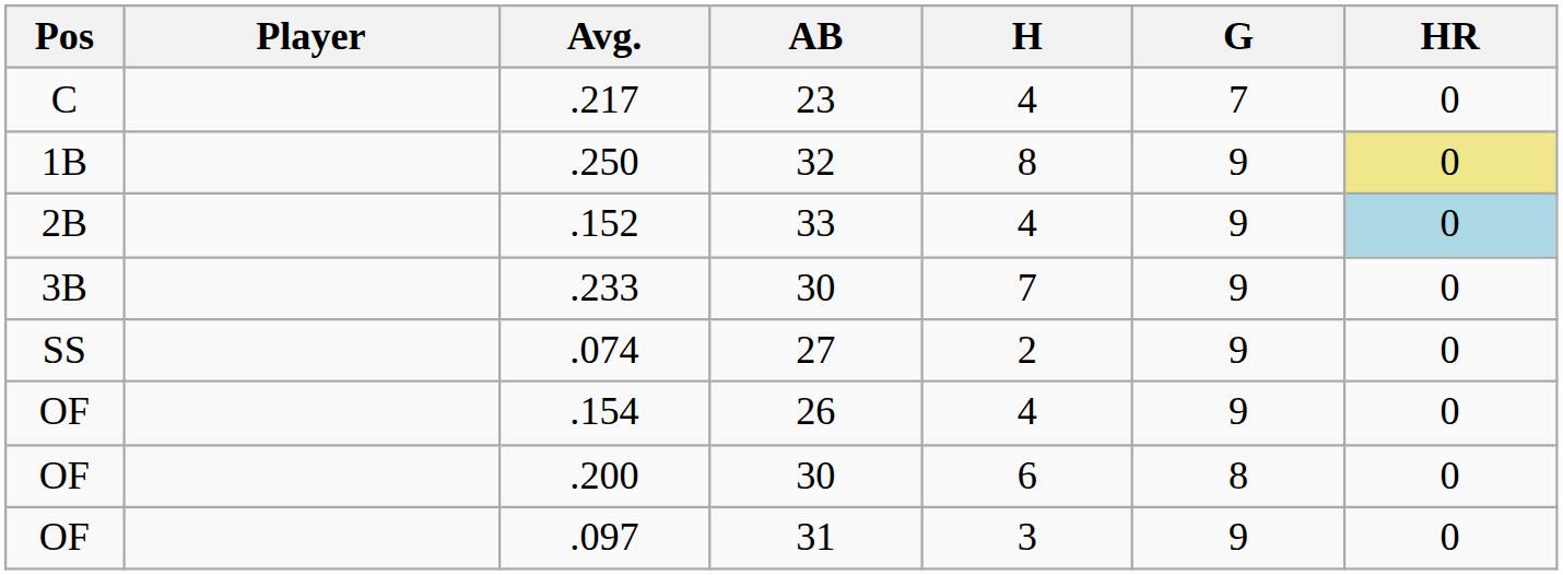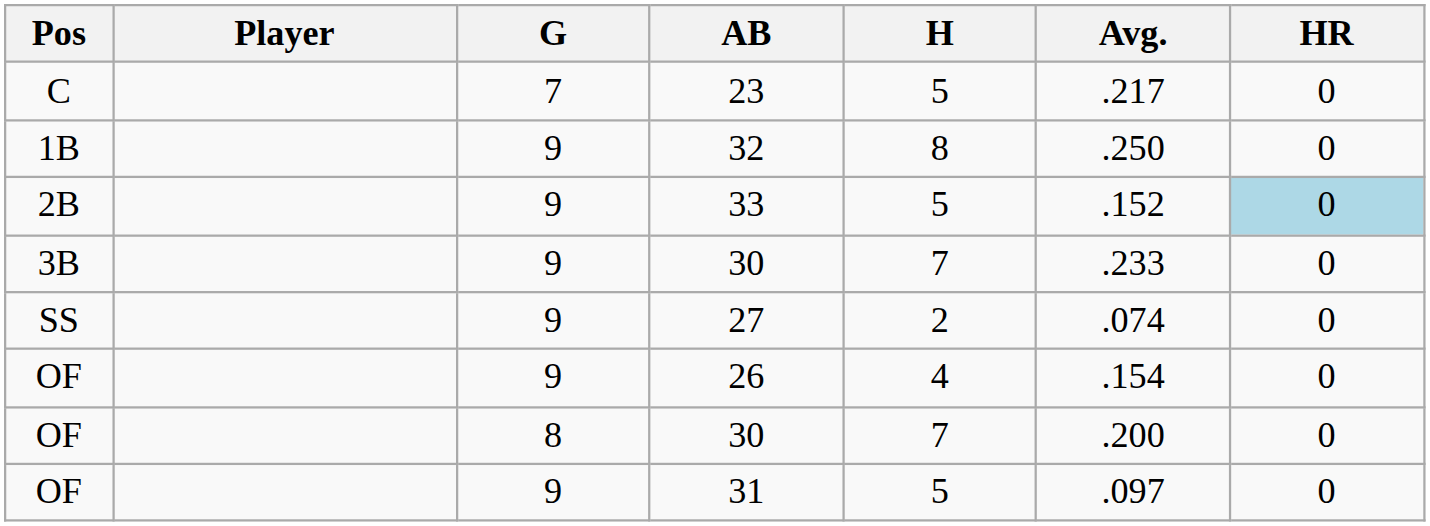 <table class="wikitable sortable">
 <tr>
 <th bgcolor="#DDDDFF" width="5%">Pos</th>
 <th bgcolor="#DDDDFF" width="16%">Player</th>
-<th bgcolor="#DDDDFF" width="9%">Avg.</th>
+<th bgcolor="#DDDDFF" width="9%">G</th>
 <th bgcolor="#DDDDFF" width="9%">AB</th>
 <th bgcolor="#DDDDFF" width="9%">H</th>
-<th bgcolor="#DDDDFF" width="9%">G</th>
+<th bgcolor="#DDDDFF" width="9%">Avg.</th>
 <th bgcolor="#DDDDFF" width="9%">HR</th>
 </tr>
 <tr align="center">
 <td>C</td>
 <td></td>
+<td>7</td>
+<td>23</td>
+<td>5</td>
 <td>.217</td>
-<td>23</td>
-<td>4</td>
-<td>7</td>
 <td>0</td>
 </tr>
 <tr align="center">
 <td>1B</td>
 <td></td>
-<td>.250</td>
+<td>9</td>
 <td>32</td>
 <td>8</td>
-<td>9</td>
-<td style="background: khaki;">0</td>
+<td>.250</td>
+<td>0</td>
 </tr>
 <tr align="center">
 <td>2B</td>
 <td></td>
+<td>9</td>
+<td>33</td>
+<td>5</td>
 <td>.152</td>
-<td>33</td>
-<td>4</td>
-<td>9</td>
 <td style="background: lightblue;">0</td>
 </tr>
 <tr align="center">
 <td>3B</td>
 <td></td>
-<td>.233</td>
+<td>9</td>
 <td>30</td>
 <td>7</td>
-<td>9</td>
+<td>.233</td>
 <td>0</td>
 </tr>
 <tr align="center">
 <td>SS</td>
 <td></td>
-<td>.074</td>
+<td>9</td>
 <td>27</td>
 <td>2</td>
-<td>9</td>
+<td>.074</td>
 <td>0</td>
 </tr>
 <tr align="center">
 <td>OF</td>
 <td></td>
-<td>.154</td>
+<td>9</td>
 <td>26</td>
 <td>4</td>
-<td>9</td>
+<td>.154</td>
 <td>0</td>
 </tr>
 <tr align="center">
 <td>OF</td>
 <td></td>
+<td>8</td>
+<td>30</td>
+<td>7</td>
 <td>.200</td>
-<td>30</td>
-<td>6</td>
-<td>8</td>
 <td>0</td>
 </tr>
 <tr align="center">
 <td>OF</td>
 <td></td>
+<td>9</td>
+<td>31</td>
+<td>5</td>
 <td>.097</td>
-<td>31</td>
-<td>3</td>
-<td>9</td>
 <td>0</td>
 </tr>
 </table>
